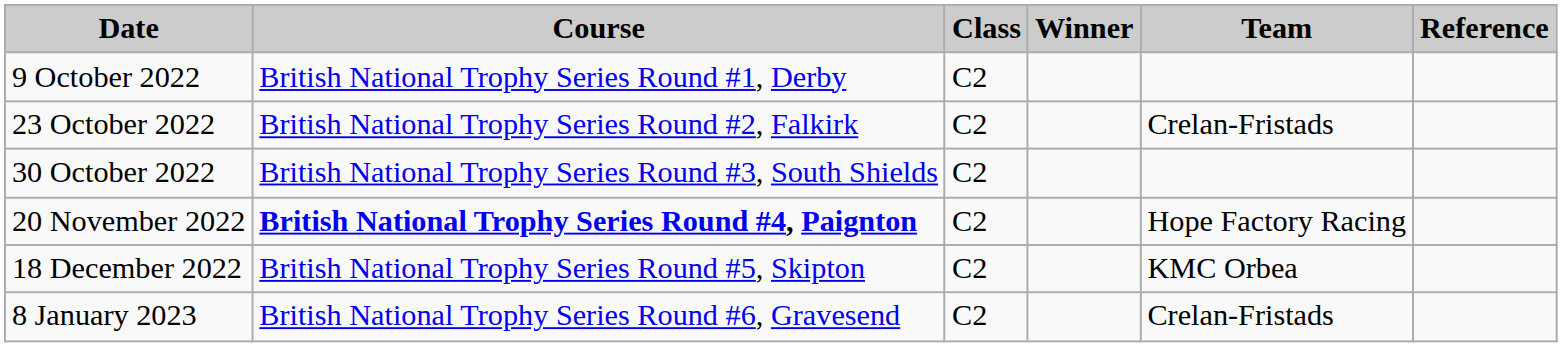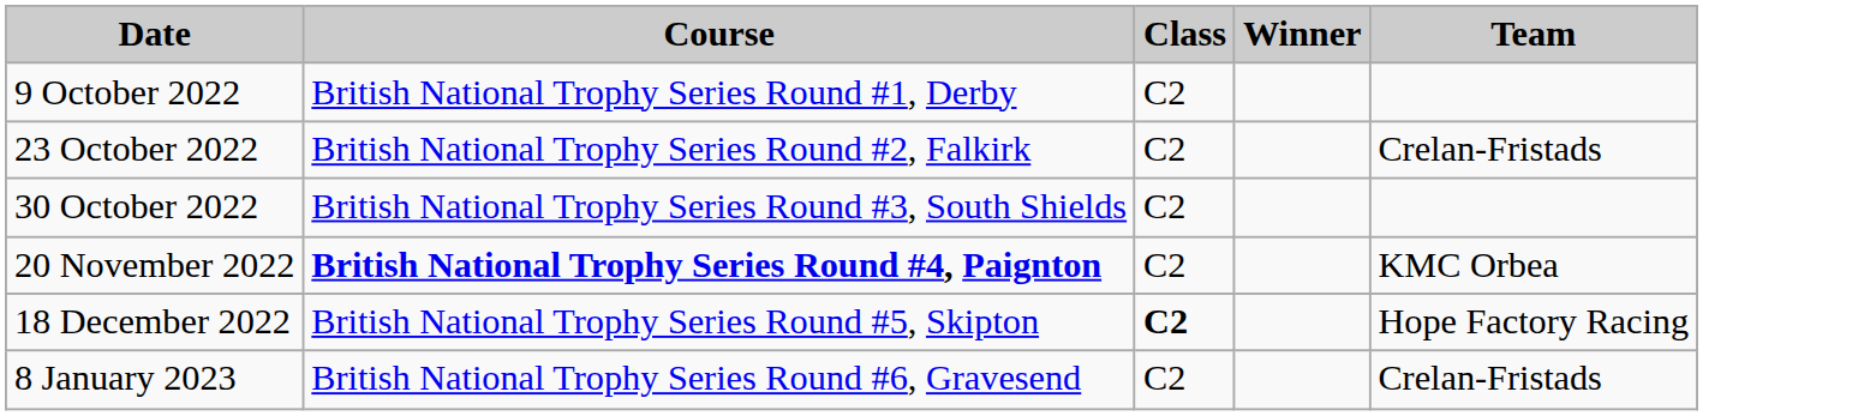 <table class="wikitable sortable alternance ">
 <tr>
 <th scope="col" style="background-color:#CCCCCC;">Date</th>
 <th scope="col" style="background-color:#CCCCCC;">Course</th>
 <th scope="col" style="background-color:#CCCCCC;">Class</th>
 <th scope="col" style="background-color:#CCCCCC;">Winner</th>
 <th scope="col" style="background-color:#CCCCCC;">Team</th>
-<th scope="col" style="background-color:#CCCCCC;">Reference</th>
 </tr>
 <tr>
 <td>9 October 2022</td>
 <td> <a href='#'>British National Trophy Series Round #1</a>, <a href='#'>Derby</a></td>
 <td>C2</td>
-<td></td>
 <td></td>
 <td></td>
 </tr>
 <tr>
 <td>23 October 2022</td>
 <td> <a href='#'>British National Trophy Series Round #2</a>, <a href='#'>Falkirk</a></td>
 <td>C2</td>
 <td></td>
 <td>Crelan-Fristads</td>
-<td></td>
 </tr>
 <tr>
 <td>30 October 2022</td>
 <td> <a href='#'>British National Trophy Series Round #3</a>, <a href='#'>South Shields</a></td>
 <td>C2</td>
-<td></td>
 <td></td>
 <td></td>
 </tr>
 <tr>
 <td>20 November 2022</td>
 <td><strong> <a href='#'>British National Trophy Series Round #4</a>, <a href='#'>Paignton</a></strong></td>
 <td>C2</td>
 <td></td>
-<td>Hope Factory Racing</td>
-<td></td>
+<td>KMC Orbea</td>
 </tr>
 <tr>
 <td>18 December 2022</td>
 <td> <a href='#'>British National Trophy Series Round #5</a>, <a href='#'>Skipton</a></td>
-<td>C2</td>
+<td><strong>C2</strong></td>
 <td></td>
-<td>KMC Orbea</td>
-<td></td>
+<td>Hope Factory Racing</td>
 </tr>
 <tr>
 <td>8 January 2023</td>
 <td> <a href='#'>British National Trophy Series Round #6</a>, <a href='#'>Gravesend</a></td>
 <td>C2</td>
 <td></td>
 <td>Crelan-Fristads</td>
-<td></td>
 </tr>
 </table>
